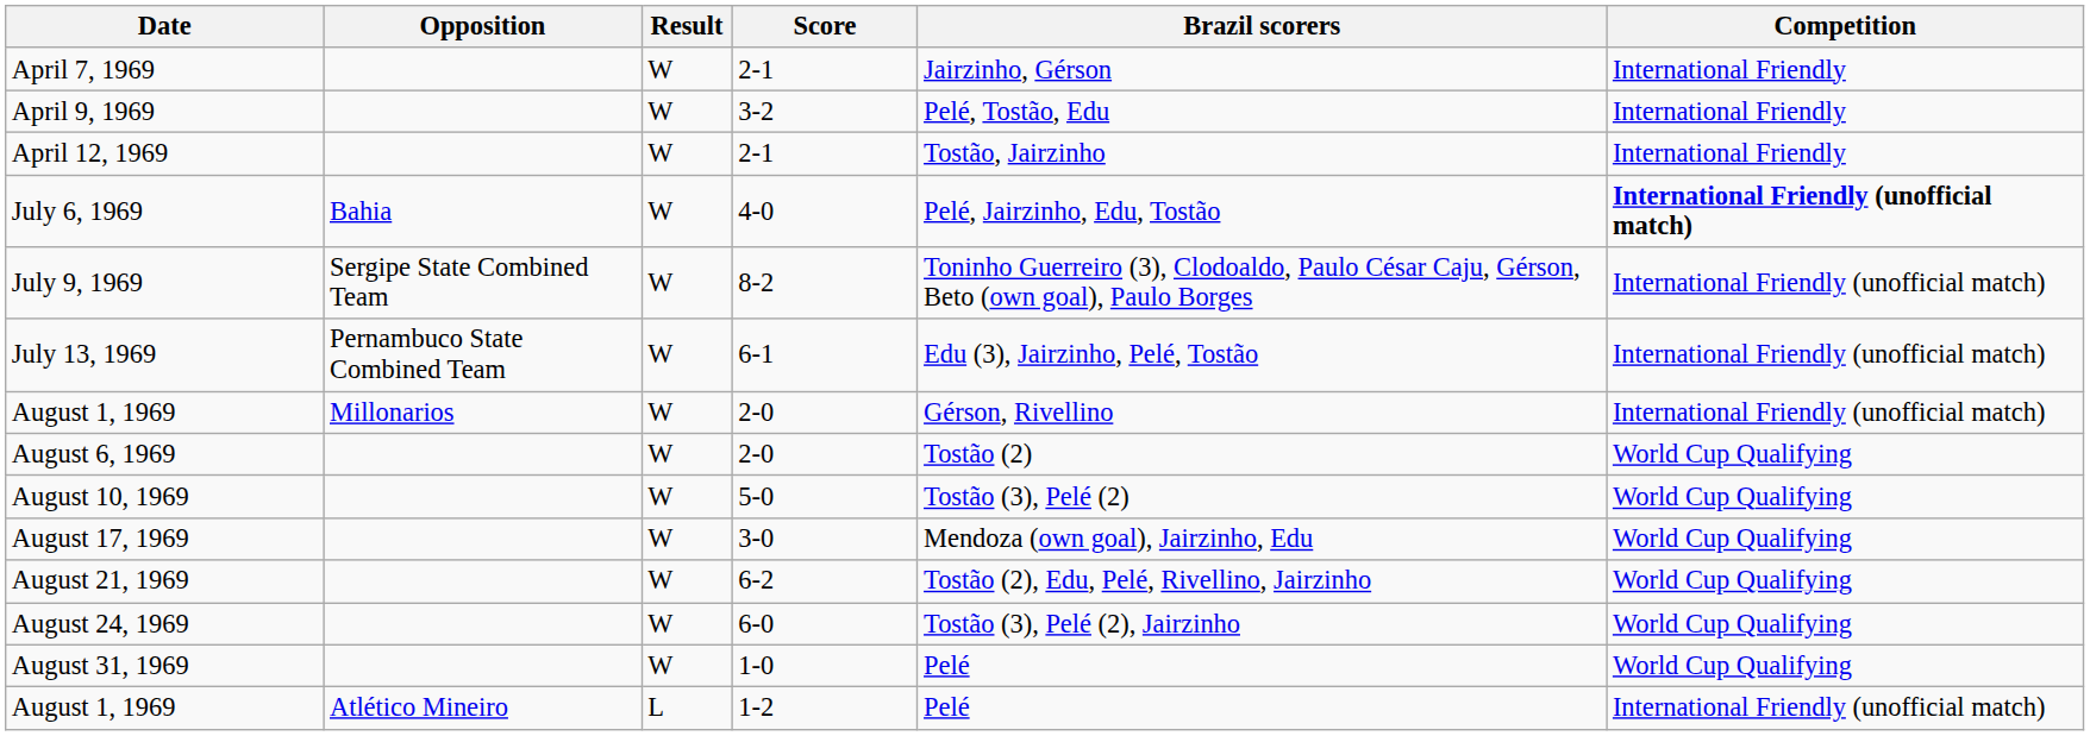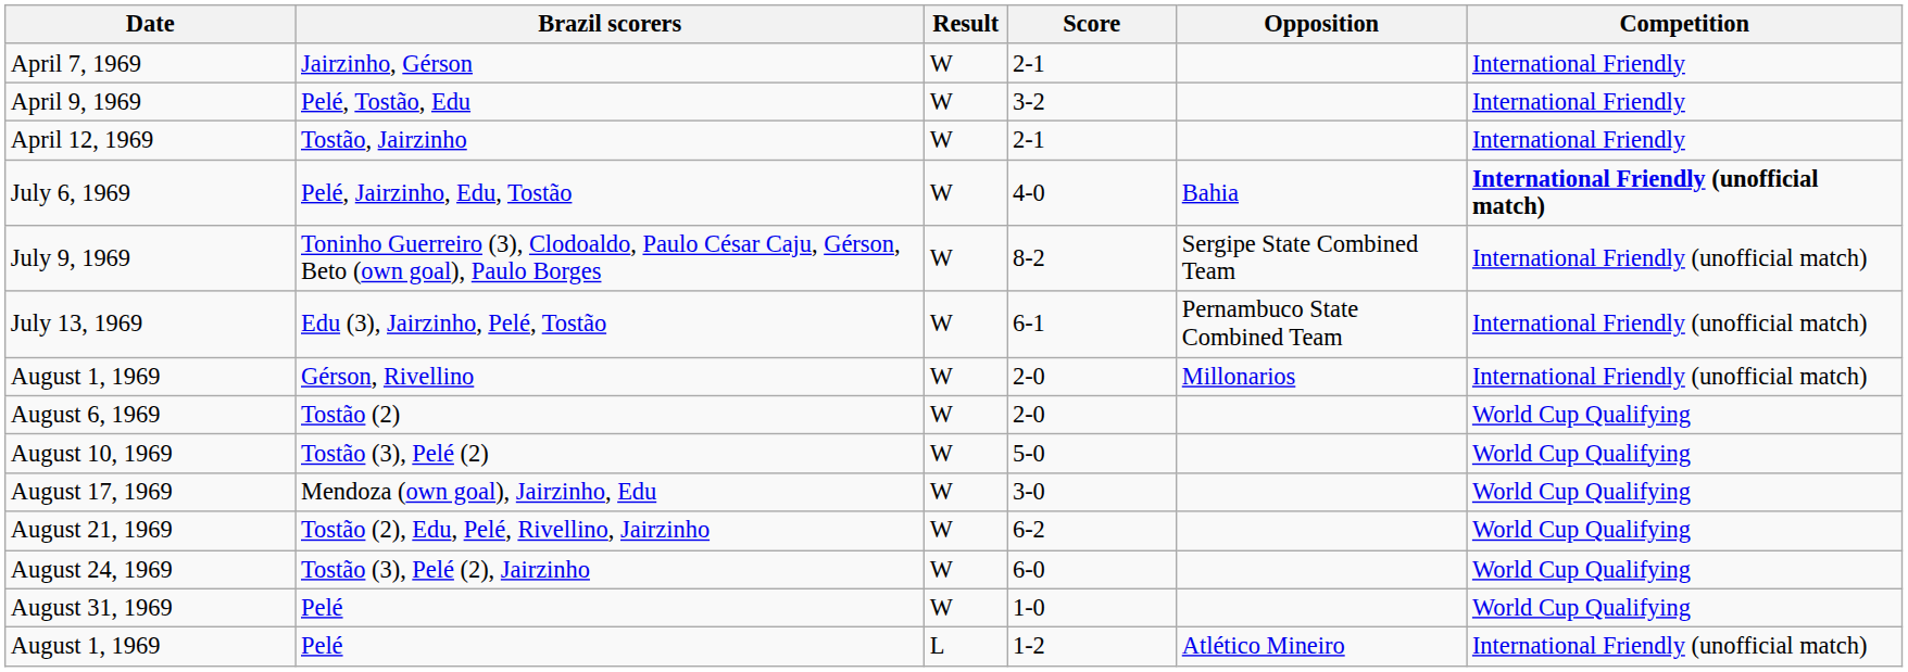 <table class="wikitable" style="text-align: left;">
 <tr>
 <th width=12%>Date</th>
-<th width=12%>Opposition</th>
+<th width=26%>Brazil scorers</th>
 <th width=1%>Result</th>
 <th width=7%>Score</th>
-<th width=26%>Brazil scorers</th>
+<th width=12%>Opposition</th>
 <th width=18%>Competition</th>
 </tr>
 <tr>
 <td>April 7, 1969</td>
-<td></td>
+<td><a href='#'>Jairzinho</a>, <a href='#'>Gérson</a></td>
 <td>W</td>
 <td>2-1</td>
-<td><a href='#'>Jairzinho</a>, <a href='#'>Gérson</a></td>
+<td></td>
 <td><a href='#'>International Friendly</a></td>
 </tr>
 <tr>
 <td>April 9, 1969</td>
-<td></td>
+<td><a href='#'>Pelé</a>, <a href='#'>Tostão</a>, <a href='#'>Edu</a></td>
 <td>W</td>
 <td>3-2</td>
-<td><a href='#'>Pelé</a>, <a href='#'>Tostão</a>, <a href='#'>Edu</a></td>
+<td></td>
 <td><a href='#'>International Friendly</a></td>
 </tr>
 <tr>
 <td>April 12, 1969</td>
-<td></td>
+<td><a href='#'>Tostão</a>, <a href='#'>Jairzinho</a></td>
 <td>W</td>
 <td>2-1</td>
-<td><a href='#'>Tostão</a>, <a href='#'>Jairzinho</a></td>
+<td></td>
 <td><a href='#'>International Friendly</a></td>
 </tr>
 <tr>
 <td>July 6, 1969</td>
-<td> <a href='#'>Bahia</a></td>
+<td><a href='#'>Pelé</a>, <a href='#'>Jairzinho</a>, <a href='#'>Edu</a>, <a href='#'>Tostão</a></td>
 <td>W</td>
 <td>4-0</td>
-<td><a href='#'>Pelé</a>, <a href='#'>Jairzinho</a>, <a href='#'>Edu</a>, <a href='#'>Tostão</a></td>
+<td> <a href='#'>Bahia</a></td>
 <td><strong><a href='#'>International Friendly</a> (unofficial match)</strong></td>
 </tr>
 <tr>
 <td>July 9, 1969</td>
-<td> Sergipe State Combined Team</td>
+<td><a href='#'>Toninho Guerreiro</a> (3), <a href='#'>Clodoaldo</a>, <a href='#'>Paulo César Caju</a>, <a href='#'>Gérson</a>, Beto (<a href='#'>own goal</a>), <a href='#'>Paulo Borges</a></td>
 <td>W</td>
 <td>8-2</td>
-<td><a href='#'>Toninho Guerreiro</a> (3), <a href='#'>Clodoaldo</a>, <a href='#'>Paulo César Caju</a>, <a href='#'>Gérson</a>, Beto (<a href='#'>own goal</a>), <a href='#'>Paulo Borges</a></td>
+<td> Sergipe State Combined Team</td>
 <td><a href='#'>International Friendly</a> (unofficial match)</td>
 </tr>
 <tr>
 <td>July 13, 1969</td>
-<td> Pernambuco State Combined Team</td>
+<td><a href='#'>Edu</a> (3), <a href='#'>Jairzinho</a>, <a href='#'>Pelé</a>, <a href='#'>Tostão</a></td>
 <td>W</td>
 <td>6-1</td>
-<td><a href='#'>Edu</a> (3), <a href='#'>Jairzinho</a>, <a href='#'>Pelé</a>, <a href='#'>Tostão</a></td>
+<td> Pernambuco State Combined Team</td>
 <td><a href='#'>International Friendly</a> (unofficial match)</td>
 </tr>
 <tr>
 <td>August 1, 1969</td>
-<td> <a href='#'>Millonarios</a></td>
+<td><a href='#'>Gérson</a>, <a href='#'>Rivellino</a></td>
 <td>W</td>
 <td>2-0</td>
-<td><a href='#'>Gérson</a>, <a href='#'>Rivellino</a></td>
+<td> <a href='#'>Millonarios</a></td>
 <td><a href='#'>International Friendly</a> (unofficial match)</td>
 </tr>
 <tr>
 <td>August 6, 1969</td>
-<td></td>
+<td><a href='#'>Tostão</a> (2)</td>
 <td>W</td>
 <td>2-0</td>
-<td><a href='#'>Tostão</a> (2)</td>
+<td></td>
 <td><a href='#'>World Cup Qualifying</a></td>
 </tr>
 <tr>
 <td>August 10, 1969</td>
-<td></td>
+<td><a href='#'>Tostão</a> (3), <a href='#'>Pelé</a> (2)</td>
 <td>W</td>
 <td>5-0</td>
-<td><a href='#'>Tostão</a> (3), <a href='#'>Pelé</a> (2)</td>
+<td></td>
 <td><a href='#'>World Cup Qualifying</a></td>
 </tr>
 <tr>
 <td>August 17, 1969</td>
-<td></td>
+<td>Mendoza (<a href='#'>own goal</a>), <a href='#'>Jairzinho</a>, <a href='#'>Edu</a></td>
 <td>W</td>
 <td>3-0</td>
-<td>Mendoza (<a href='#'>own goal</a>), <a href='#'>Jairzinho</a>, <a href='#'>Edu</a></td>
+<td></td>
 <td><a href='#'>World Cup Qualifying</a></td>
 </tr>
 <tr>
 <td>August 21, 1969</td>
-<td></td>
+<td><a href='#'>Tostão</a> (2), <a href='#'>Edu</a>, <a href='#'>Pelé</a>, <a href='#'>Rivellino</a>, <a href='#'>Jairzinho</a></td>
 <td>W</td>
 <td>6-2</td>
-<td><a href='#'>Tostão</a> (2), <a href='#'>Edu</a>, <a href='#'>Pelé</a>, <a href='#'>Rivellino</a>, <a href='#'>Jairzinho</a></td>
+<td></td>
 <td><a href='#'>World Cup Qualifying</a></td>
 </tr>
 <tr>
 <td>August 24, 1969</td>
-<td></td>
+<td><a href='#'>Tostão</a> (3), <a href='#'>Pelé</a> (2), <a href='#'>Jairzinho</a></td>
 <td>W</td>
 <td>6-0</td>
-<td><a href='#'>Tostão</a> (3), <a href='#'>Pelé</a> (2), <a href='#'>Jairzinho</a></td>
+<td></td>
 <td><a href='#'>World Cup Qualifying</a></td>
 </tr>
 <tr>
 <td>August 31, 1969</td>
-<td></td>
+<td><a href='#'>Pelé</a></td>
 <td>W</td>
 <td>1-0</td>
-<td><a href='#'>Pelé</a></td>
+<td></td>
 <td><a href='#'>World Cup Qualifying</a></td>
 </tr>
 <tr>
 <td>August 1, 1969</td>
-<td> <a href='#'>Atlético Mineiro</a></td>
+<td><a href='#'>Pelé</a></td>
 <td>L</td>
 <td>1-2</td>
-<td><a href='#'>Pelé</a></td>
+<td> <a href='#'>Atlético Mineiro</a></td>
 <td><a href='#'>International Friendly</a> (unofficial match)</td>
 </tr>
 </table>
